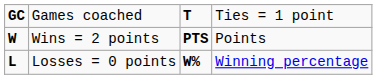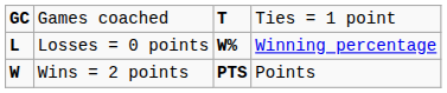 <table class="wikitable">
 <tr>
 <td><strong>GC</strong></td>
 <td>Games coached</td>
 <td><strong>T</strong></td>
 <td>Ties = 1 point</td>
 </tr>
 <tr>
+<td><strong>L</strong></td>
+<td>Losses = 0 points</td>
+<td><strong>W%</strong></td>
+<td><a href='#'>Winning percentage</a></td>
+</tr>
+<tr>
 <td><strong>W</strong></td>
 <td>Wins = 2 points</td>
 <td><strong>PTS</strong></td>
 <td>Points</td>
 </tr>
-<tr>
-<td><strong>L</strong></td>
-<td>Losses = 0 points</td>
-<td><strong>W%</strong></td>
-<td><a href='#'>Winning percentage</a></td>
-</tr>
 </table>
